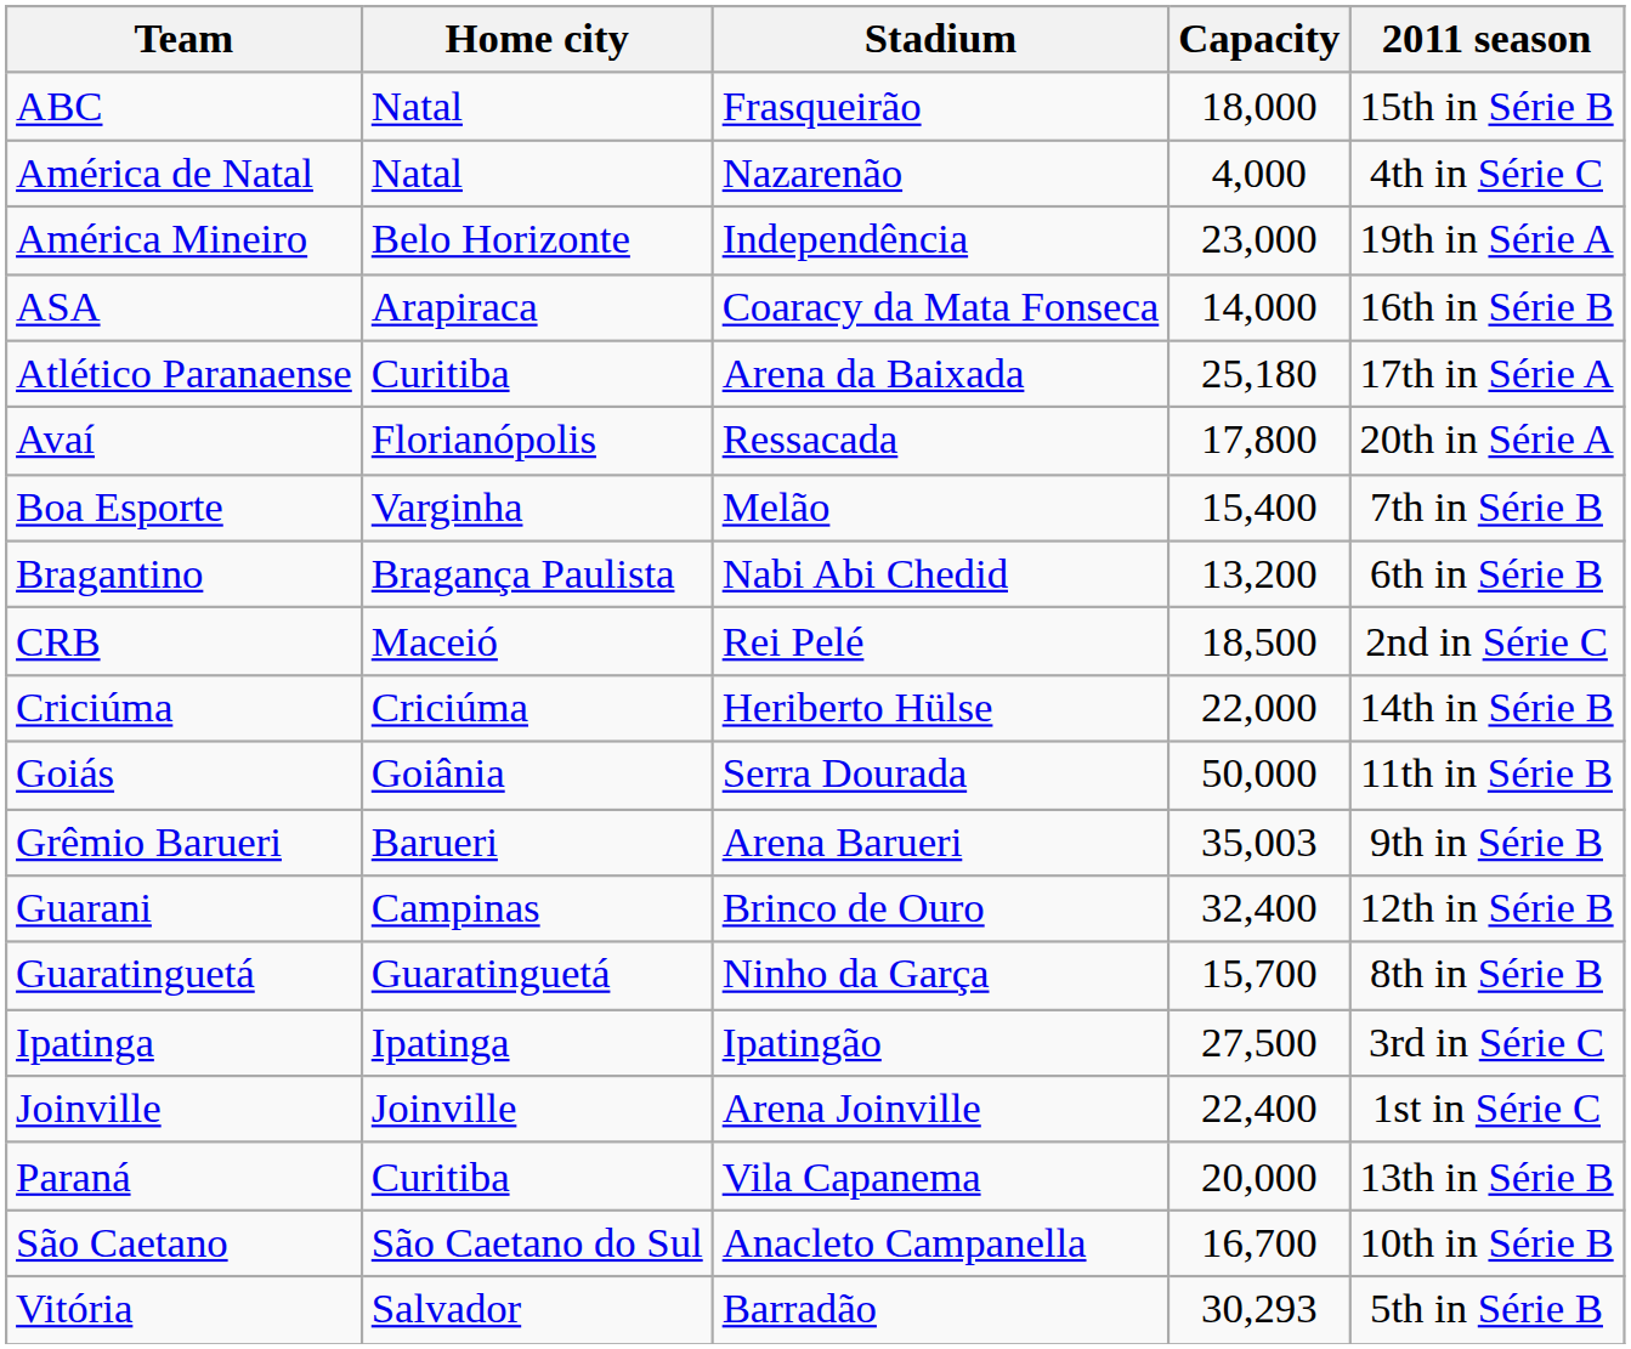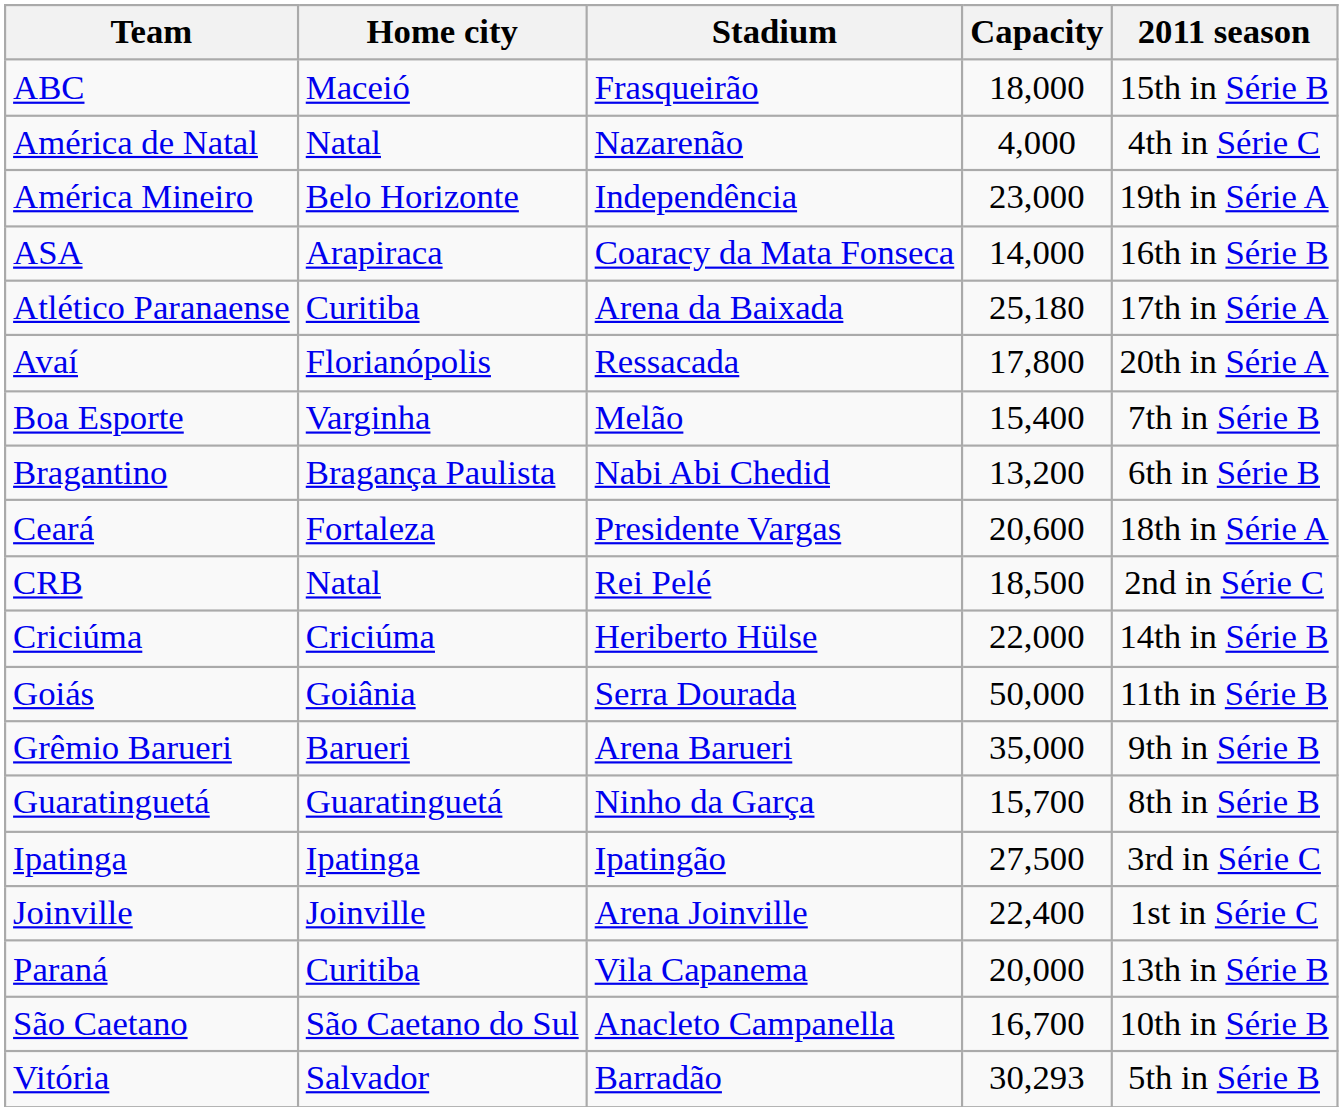 <table class="wikitable sortable">
 <tr>
 <th>Team</th>
 <th>Home city</th>
 <th>Stadium</th>
 <th>Capacity</th>
 <th>2011 season</th>
 </tr>
 <tr>
 <td><a href='#'>ABC</a></td>
-<td><a href='#'>Natal</a></td>
+<td><a href='#'>Maceió</a></td>
 <td><a href='#'>Frasqueirão</a></td>
 <td align="center">18,000</td>
 <td align="center">15th in <a href='#'>Série B</a></td>
 </tr>
 <tr>
 <td><a href='#'>América de Natal</a></td>
 <td><a href='#'>Natal</a></td>
 <td><a href='#'>Nazarenão</a></td>
 <td align="center">4,000</td>
 <td align="center">4th in <a href='#'>Série C</a></td>
 </tr>
 <tr>
 <td><a href='#'>América Mineiro</a></td>
 <td><a href='#'>Belo Horizonte</a></td>
 <td><a href='#'>Independência</a></td>
 <td align="center">23,000</td>
 <td align="center">19th in <a href='#'>Série A</a></td>
 </tr>
 <tr>
 <td><a href='#'>ASA</a></td>
 <td><a href='#'>Arapiraca</a></td>
 <td><a href='#'>Coaracy da Mata Fonseca</a></td>
 <td align="center">14,000</td>
 <td align="center">16th in <a href='#'>Série B</a></td>
 </tr>
 <tr>
 <td><a href='#'>Atlético Paranaense</a></td>
 <td><a href='#'>Curitiba</a></td>
 <td><a href='#'>Arena da Baixada</a></td>
 <td align="center">25,180</td>
 <td align="center">17th in <a href='#'>Série A</a></td>
 </tr>
 <tr>
 <td><a href='#'>Avaí</a></td>
 <td><a href='#'>Florianópolis</a></td>
 <td><a href='#'>Ressacada</a></td>
 <td align="center">17,800</td>
 <td align="center">20th in <a href='#'>Série A</a></td>
 </tr>
 <tr>
 <td><a href='#'>Boa Esporte</a></td>
 <td><a href='#'>Varginha</a></td>
 <td><a href='#'>Melão</a></td>
 <td align="center">15,400</td>
 <td align="center">7th in <a href='#'>Série B</a></td>
 </tr>
 <tr>
 <td><a href='#'>Bragantino</a></td>
 <td><a href='#'>Bragança Paulista</a></td>
 <td><a href='#'>Nabi Abi Chedid</a></td>
 <td align="center">13,200</td>
 <td align="center">6th in <a href='#'>Série B</a></td>
 </tr>
 <tr>
+<td><a href='#'>Ceará</a></td>
+<td><a href='#'>Fortaleza</a></td>
+<td><a href='#'>Presidente Vargas</a></td>
+<td align="center">20,600</td>
+<td align="center">18th in <a href='#'>Série A</a></td>
+</tr>
+<tr>
 <td><a href='#'>CRB</a></td>
-<td><a href='#'>Maceió</a></td>
+<td><a href='#'>Natal</a></td>
 <td><a href='#'>Rei Pelé</a></td>
 <td align="center">18,500</td>
 <td align="center">2nd in <a href='#'>Série C</a></td>
 </tr>
 <tr>
 <td><a href='#'>Criciúma</a></td>
 <td><a href='#'>Criciúma</a></td>
 <td><a href='#'>Heriberto Hülse</a></td>
 <td align="center">22,000</td>
 <td align="center">14th in <a href='#'>Série B</a></td>
 </tr>
 <tr>
 <td><a href='#'>Goiás</a></td>
 <td><a href='#'>Goiânia</a></td>
 <td><a href='#'>Serra Dourada</a></td>
 <td align="center">50,000</td>
 <td align="center">11th in <a href='#'>Série B</a></td>
 </tr>
 <tr>
 <td><a href='#'>Grêmio Barueri</a></td>
 <td><a href='#'>Barueri</a></td>
 <td><a href='#'>Arena Barueri</a></td>
-<td align="center">35,003</td>
+<td align="center">35,000</td>
 <td align="center">9th in <a href='#'>Série B</a></td>
-</tr>
-<tr>
-<td><a href='#'>Guarani</a></td>
-<td><a href='#'>Campinas</a></td>
-<td><a href='#'>Brinco de Ouro</a></td>
-<td align="center">32,400</td>
-<td align="center">12th in <a href='#'>Série B</a></td>
 </tr>
 <tr>
 <td><a href='#'>Guaratinguetá</a></td>
 <td><a href='#'>Guaratinguetá</a></td>
 <td><a href='#'>Ninho da Garça</a></td>
 <td align="center">15,700</td>
 <td align="center">8th in <a href='#'>Série B</a></td>
 </tr>
 <tr>
 <td><a href='#'>Ipatinga</a></td>
 <td><a href='#'>Ipatinga</a></td>
 <td><a href='#'>Ipatingão</a></td>
 <td align="center">27,500</td>
 <td align="center">3rd in <a href='#'>Série C</a></td>
 </tr>
 <tr>
 <td><a href='#'>Joinville</a></td>
 <td><a href='#'>Joinville</a></td>
 <td><a href='#'>Arena Joinville</a></td>
 <td align="center">22,400</td>
 <td align="center">1st in <a href='#'>Série C</a></td>
 </tr>
 <tr>
 <td><a href='#'>Paraná</a></td>
 <td><a href='#'>Curitiba</a></td>
 <td><a href='#'>Vila Capanema</a></td>
 <td align="center">20,000</td>
 <td align="center">13th in <a href='#'>Série B</a></td>
 </tr>
 <tr>
 <td><a href='#'>São Caetano</a></td>
 <td><a href='#'>São Caetano do Sul</a></td>
 <td><a href='#'>Anacleto Campanella</a></td>
 <td align="center">16,700</td>
 <td align="center">10th in <a href='#'>Série B</a></td>
 </tr>
 <tr>
 <td><a href='#'>Vitória</a></td>
 <td><a href='#'>Salvador</a></td>
 <td><a href='#'>Barradão</a></td>
 <td align="center">30,293</td>
 <td align="center">5th in <a href='#'>Série B</a></td>
 </tr>
 <tr>
 </tr>
 </table>
